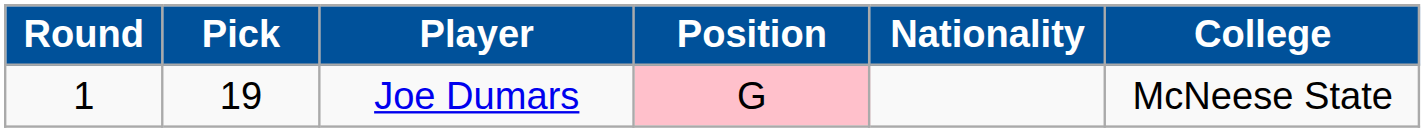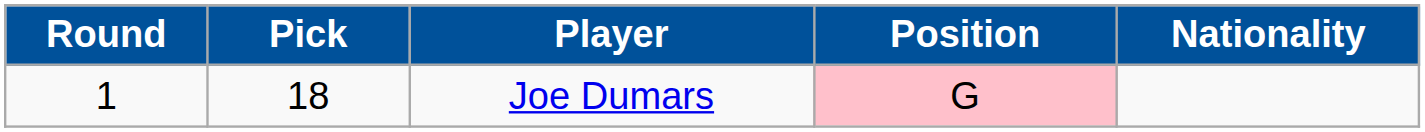 <table class="wikitable sortable sortable">
 <tr>
 <th style="background:#00519a; color:white" width="10%">Round</th>
 <th style="background:#00519a; color:white" width="10%">Pick</th>
 <th style="background:#00519a; color:white" width="20%">Player</th>
 <th style="background:#00519a; color:white" width="15%">Position</th>
 <th style="background:#00519a; color:white" width="15%">Nationality</th>
-<th style="background:#00519a; color:white" width="20%">College</th>
 </tr>
 <tr style="text-align: center">
 <td>1</td>
-<td>19</td>
+<td>18</td>
 <td><a href='#'>Joe Dumars</a></td>
 <td style="background: pink;">G</td>
 <td></td>
-<td>McNeese State</td>
 </tr>
 </table>
